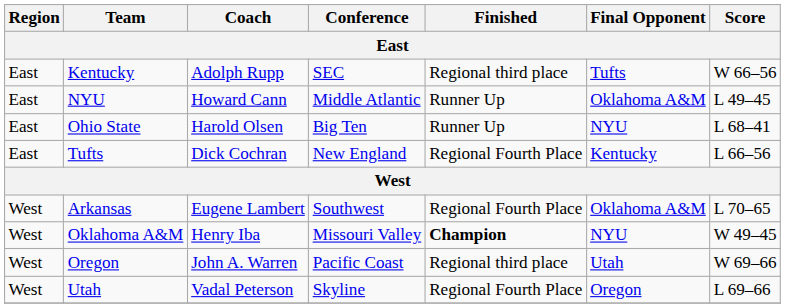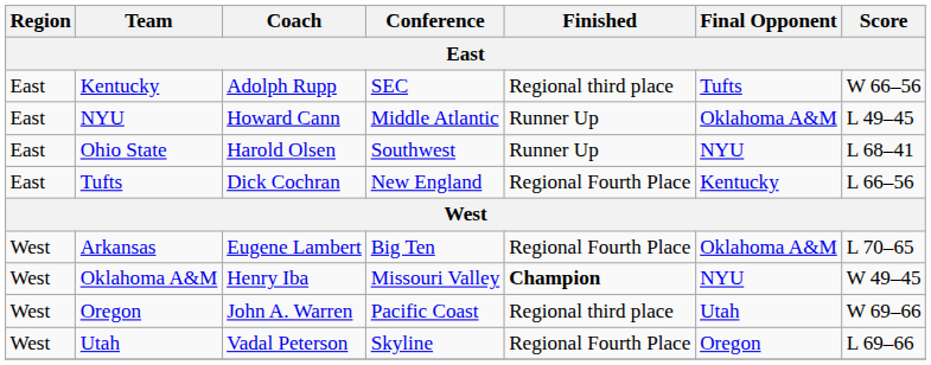 <table class=wikitable>
 <tr>
 <th>Region</th>
 <th>Team</th>
 <th>Coach</th>
 <th>Conference</th>
 <th>Finished</th>
 <th>Final Opponent</th>
 <th>Score</th>
 </tr>
 <tr>
 <th colspan=7>East</th>
 </tr>
 <tr>
 <td>East</td>
 <td><a href='#'>Kentucky</a></td>
 <td><a href='#'>Adolph Rupp</a></td>
 <td><a href='#'>SEC</a></td>
 <td>Regional third place</td>
 <td><a href='#'>Tufts</a></td>
 <td>W 66–56</td>
 </tr>
 <tr>
 <td>East</td>
 <td><a href='#'>NYU</a></td>
 <td><a href='#'>Howard Cann</a></td>
 <td><a href='#'>Middle Atlantic</a></td>
 <td>Runner Up</td>
 <td><a href='#'>Oklahoma A&M</a></td>
 <td>L 49–45</td>
 </tr>
 <tr>
 <td>East</td>
 <td><a href='#'>Ohio State</a></td>
 <td><a href='#'>Harold Olsen</a></td>
-<td><a href='#'>Big Ten</a></td>
+<td><a href='#'>Southwest</a></td>
 <td>Runner Up</td>
 <td><a href='#'>NYU</a></td>
 <td>L 68–41</td>
 </tr>
 <tr>
 <td>East</td>
 <td><a href='#'>Tufts</a></td>
 <td><a href='#'>Dick Cochran</a></td>
 <td><a href='#'>New England</a></td>
 <td>Regional Fourth Place</td>
 <td><a href='#'>Kentucky</a></td>
 <td>L 66–56</td>
 </tr>
 <tr>
 <th colspan=7>West</th>
 </tr>
 <tr>
 <td>West</td>
 <td><a href='#'>Arkansas</a></td>
 <td><a href='#'>Eugene Lambert</a></td>
-<td><a href='#'>Southwest</a></td>
+<td><a href='#'>Big Ten</a></td>
 <td>Regional Fourth Place</td>
 <td><a href='#'>Oklahoma A&M</a></td>
 <td>L 70–65</td>
 </tr>
 <tr>
 <td>West</td>
 <td><a href='#'>Oklahoma A&M</a></td>
 <td><a href='#'>Henry Iba</a></td>
 <td><a href='#'>Missouri Valley</a></td>
 <td><strong>Champion</strong></td>
 <td><a href='#'>NYU</a></td>
 <td>W 49–45</td>
 </tr>
 <tr>
 <td>West</td>
 <td><a href='#'>Oregon</a></td>
 <td><a href='#'>John A. Warren</a></td>
 <td><a href='#'>Pacific Coast</a></td>
 <td>Regional third place</td>
 <td><a href='#'>Utah</a></td>
 <td>W 69–66</td>
 </tr>
 <tr>
 <td>West</td>
 <td><a href='#'>Utah</a></td>
 <td><a href='#'>Vadal Peterson</a></td>
 <td><a href='#'>Skyline</a></td>
 <td>Regional Fourth Place</td>
 <td><a href='#'>Oregon</a></td>
 <td>L 69–66</td>
 </tr>
 <tr>
 </tr>
 </table>
